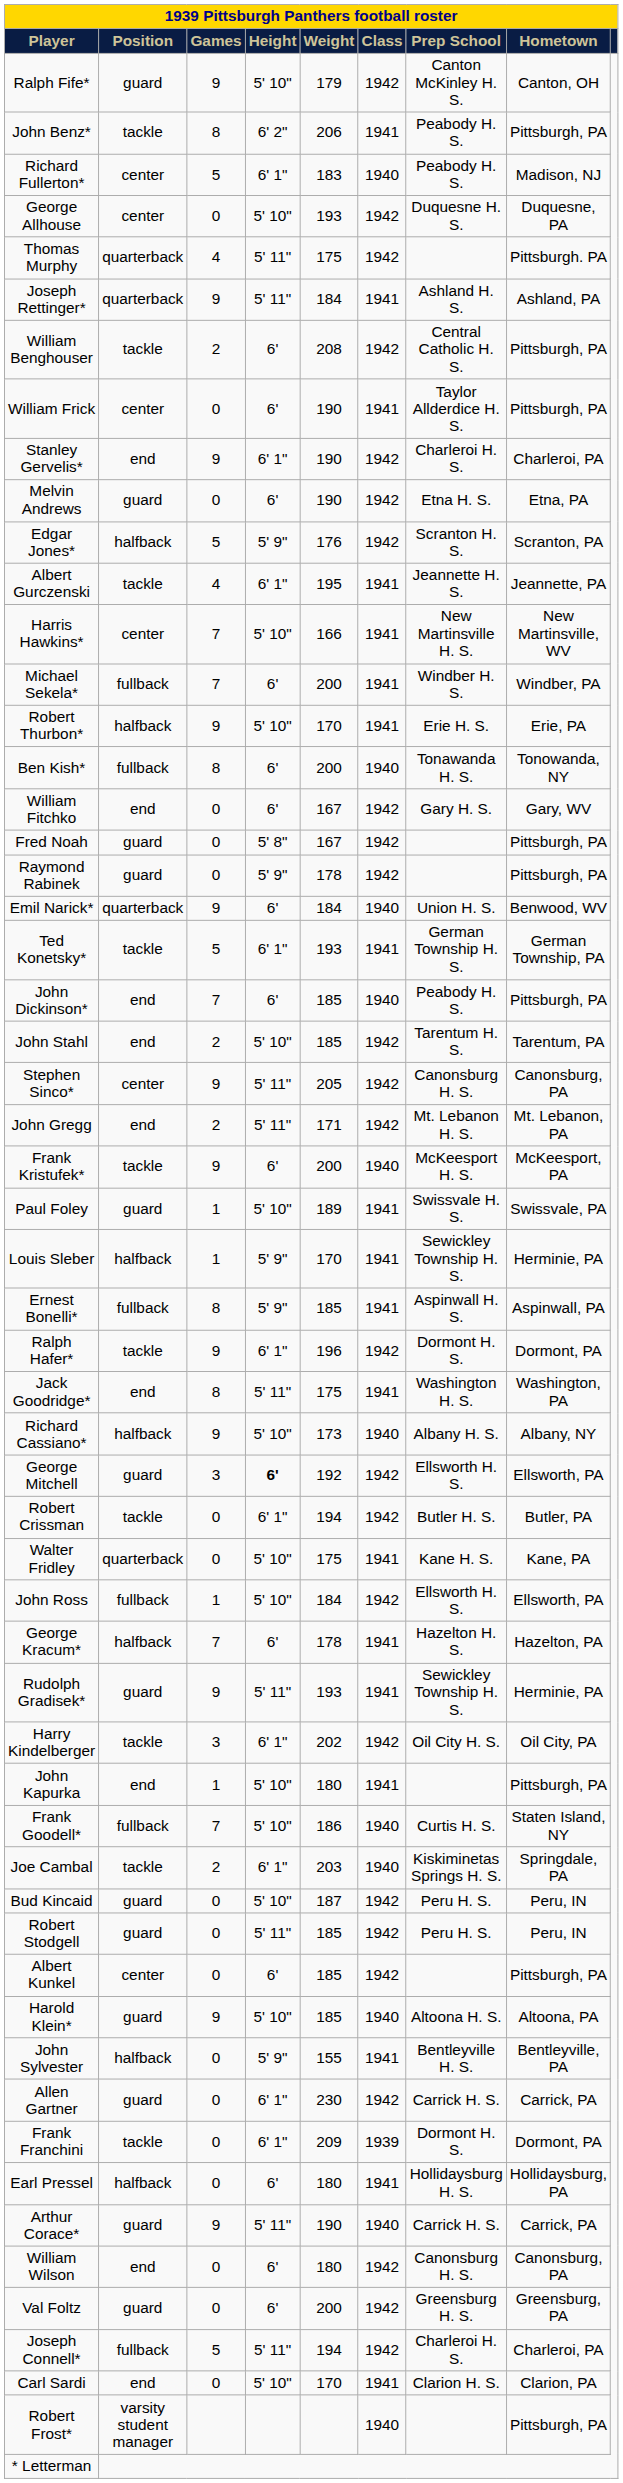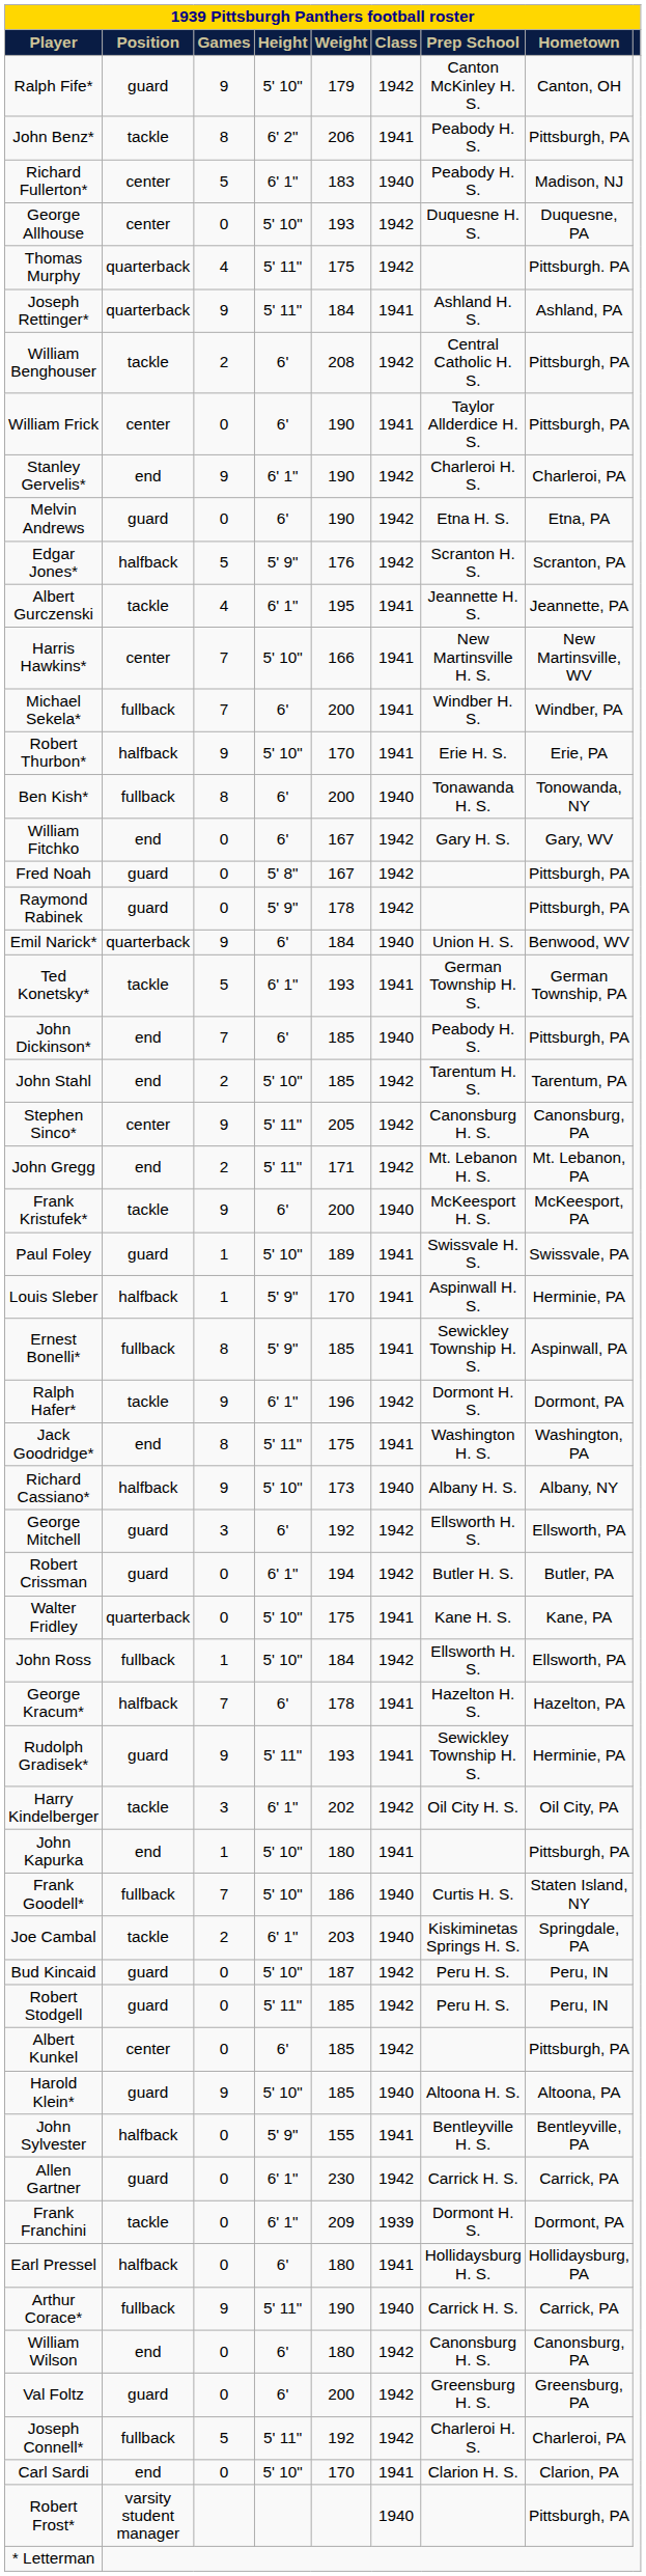 <table class="wikitable collapsible collapsed" style="margin: left; text-align:right; width:100%;">
 <tr>
 <th colspan="10" ; style="background:gold; color:darkblue; text-align: center;"><strong>1939 Pittsburgh Panthers football roster</strong></th>
 </tr>
 <tr align="center"  style="background:#091C44; color:#CEC499;">
 <td><strong>Player</strong></td>
 <td><strong>Position</strong></td>
 <td><strong>Games</strong></td>
 <td><strong>Height</strong></td>
 <td><strong>Weight</strong></td>
 <td><strong>Class</strong></td>
 <td><strong>Prep School</strong></td>
 <td><strong>Hometown</strong></td>
 <td></td>
 </tr>
 <tr align="center" bgcolor="">
 <td>Ralph Fife*</td>
 <td>guard</td>
 <td>9</td>
 <td>5' 10"</td>
 <td>179</td>
 <td>1942</td>
 <td>Canton McKinley H. S.</td>
 <td>Canton, OH</td>
 </tr>
 <tr align="center" bgcolor="">
 <td>John Benz*</td>
 <td>tackle</td>
 <td>8</td>
 <td>6' 2"</td>
 <td>206</td>
 <td>1941</td>
 <td>Peabody H. S.</td>
 <td>Pittsburgh, PA</td>
 </tr>
 <tr align="center" bgcolor="">
 <td>Richard Fullerton*</td>
 <td>center</td>
 <td>5</td>
 <td>6' 1"</td>
 <td>183</td>
 <td>1940</td>
 <td>Peabody H. S.</td>
 <td>Madison, NJ</td>
 </tr>
 <tr align="center" bgcolor="">
 <td>George Allhouse</td>
 <td>center</td>
 <td>0</td>
 <td>5' 10"</td>
 <td>193</td>
 <td>1942</td>
 <td>Duquesne H. S.</td>
 <td>Duquesne, PA</td>
 </tr>
 <tr align="center" bgcolor="">
 <td>Thomas Murphy</td>
 <td>quarterback</td>
 <td>4</td>
 <td>5' 11"</td>
 <td>175</td>
 <td>1942</td>
 <td></td>
 <td>Pittsburgh. PA</td>
 </tr>
 <tr align="center" bgcolor="">
 <td>Joseph Rettinger*</td>
 <td>quarterback</td>
 <td>9</td>
 <td>5' 11"</td>
 <td>184</td>
 <td>1941</td>
 <td>Ashland H. S.</td>
 <td>Ashland, PA</td>
 </tr>
 <tr align="center" bgcolor="">
 <td>William Benghouser</td>
 <td>tackle</td>
 <td>2</td>
 <td>6'</td>
 <td>208</td>
 <td>1942</td>
 <td>Central Catholic H. S.</td>
 <td>Pittsburgh, PA</td>
 </tr>
 <tr align="center" bgcolor="">
 <td>William Frick</td>
 <td>center</td>
 <td>0</td>
 <td>6'</td>
 <td>190</td>
 <td>1941</td>
 <td>Taylor Allderdice H. S.</td>
 <td>Pittsburgh, PA</td>
 </tr>
 <tr align="center" bgcolor="">
 <td>Stanley Gervelis*</td>
 <td>end</td>
 <td>9</td>
 <td>6' 1"</td>
 <td>190</td>
 <td>1942</td>
 <td>Charleroi H. S.</td>
 <td>Charleroi, PA</td>
 </tr>
 <tr align="center" bgcolor="">
 <td>Melvin Andrews</td>
 <td>guard</td>
 <td>0</td>
 <td>6'</td>
 <td>190</td>
 <td>1942</td>
 <td>Etna H. S.</td>
 <td>Etna, PA</td>
 </tr>
 <tr align="center" bgcolor="">
 <td>Edgar Jones*</td>
 <td>halfback</td>
 <td>5</td>
 <td>5' 9"</td>
 <td>176</td>
 <td>1942</td>
 <td>Scranton H. S.</td>
 <td>Scranton, PA</td>
 </tr>
 <tr align="center" bgcolor="">
 <td>Albert Gurczenski</td>
 <td>tackle</td>
 <td>4</td>
 <td>6' 1"</td>
 <td>195</td>
 <td>1941</td>
 <td>Jeannette H. S.</td>
 <td>Jeannette, PA</td>
 </tr>
 <tr align="center" bgcolor="">
 <td>Harris Hawkins*</td>
 <td>center</td>
 <td>7</td>
 <td>5' 10"</td>
 <td>166</td>
 <td>1941</td>
 <td>New Martinsville H. S.</td>
 <td>New Martinsville, WV</td>
 </tr>
 <tr align="center" bgcolor="">
 <td>Michael Sekela*</td>
 <td>fullback</td>
 <td>7</td>
 <td>6'</td>
 <td>200</td>
 <td>1941</td>
 <td>Windber H. S.</td>
 <td>Windber, PA</td>
 </tr>
 <tr align="center" bgcolor="">
 <td>Robert Thurbon*</td>
 <td>halfback</td>
 <td>9</td>
 <td>5' 10"</td>
 <td>170</td>
 <td>1941</td>
 <td>Erie H. S.</td>
 <td>Erie, PA</td>
 </tr>
 <tr align="center" bgcolor="">
 <td>Ben Kish*</td>
 <td>fullback</td>
 <td>8</td>
 <td>6'</td>
 <td>200</td>
 <td>1940</td>
 <td>Tonawanda H. S.</td>
 <td>Tonowanda, NY</td>
 </tr>
 <tr align="center" bgcolor="">
 <td>William Fitchko</td>
 <td>end</td>
 <td>0</td>
 <td>6'</td>
 <td>167</td>
 <td>1942</td>
 <td>Gary H. S.</td>
 <td>Gary, WV</td>
 </tr>
 <tr align="center" bgcolor="">
 <td>Fred Noah</td>
 <td>guard</td>
 <td>0</td>
 <td>5' 8"</td>
 <td>167</td>
 <td>1942</td>
 <td></td>
 <td>Pittsburgh, PA</td>
 </tr>
 <tr align="center" bgcolor="">
 <td>Raymond Rabinek</td>
 <td>guard</td>
 <td>0</td>
 <td>5' 9"</td>
 <td>178</td>
 <td>1942</td>
 <td></td>
 <td>Pittsburgh, PA</td>
 </tr>
 <tr align="center" bgcolor="">
 <td>Emil Narick*</td>
 <td>quarterback</td>
 <td>9</td>
 <td>6'</td>
 <td>184</td>
 <td>1940</td>
 <td>Union H. S.</td>
 <td>Benwood, WV</td>
 </tr>
 <tr align="center" bgcolor="">
 <td>Ted Konetsky*</td>
 <td>tackle</td>
 <td>5</td>
 <td>6' 1"</td>
 <td>193</td>
 <td>1941</td>
 <td>German Township H. S.</td>
 <td>German Township, PA</td>
 </tr>
 <tr align="center" bgcolor="">
 <td>John Dickinson*</td>
 <td>end</td>
 <td>7</td>
 <td>6'</td>
 <td>185</td>
 <td>1940</td>
 <td>Peabody H. S.</td>
 <td>Pittsburgh, PA</td>
 </tr>
 <tr align="center" bgcolor="">
 <td>John Stahl</td>
 <td>end</td>
 <td>2</td>
 <td>5' 10"</td>
 <td>185</td>
 <td>1942</td>
 <td>Tarentum H. S.</td>
 <td>Tarentum, PA</td>
 </tr>
 <tr align="center" bgcolor="">
 <td>Stephen Sinco*</td>
 <td>center</td>
 <td>9</td>
 <td>5' 11"</td>
 <td>205</td>
 <td>1942</td>
 <td>Canonsburg H. S.</td>
 <td>Canonsburg, PA</td>
 </tr>
 <tr align="center" bgcolor="">
 <td>John Gregg</td>
 <td>end</td>
 <td>2</td>
 <td>5' 11"</td>
 <td>171</td>
 <td>1942</td>
 <td>Mt. Lebanon H. S.</td>
 <td>Mt. Lebanon, PA</td>
 </tr>
 <tr align="center" bgcolor="">
 <td>Frank Kristufek*</td>
 <td>tackle</td>
 <td>9</td>
 <td>6'</td>
 <td>200</td>
 <td>1940</td>
 <td>McKeesport H. S.</td>
 <td>McKeesport, PA</td>
 </tr>
 <tr align="center" bgcolor="">
 <td>Paul Foley</td>
 <td>guard</td>
 <td>1</td>
 <td>5' 10"</td>
 <td>189</td>
 <td>1941</td>
 <td>Swissvale H. S.</td>
 <td>Swissvale, PA</td>
 </tr>
 <tr align="center" bgcolor="">
 <td>Louis Sleber</td>
 <td>halfback</td>
 <td>1</td>
 <td>5' 9"</td>
 <td>170</td>
 <td>1941</td>
-<td>Sewickley Township H. S.</td>
+<td>Aspinwall H. S.</td>
 <td>Herminie, PA</td>
 </tr>
 <tr align="center" bgcolor="">
 <td>Ernest Bonelli*</td>
 <td>fullback</td>
 <td>8</td>
 <td>5' 9"</td>
 <td>185</td>
 <td>1941</td>
-<td>Aspinwall H. S.</td>
+<td>Sewickley Township H. S.</td>
 <td>Aspinwall, PA</td>
 </tr>
 <tr align="center" bgcolor="">
 <td>Ralph Hafer*</td>
 <td>tackle</td>
 <td>9</td>
 <td>6' 1"</td>
 <td>196</td>
 <td>1942</td>
 <td>Dormont H. S.</td>
 <td>Dormont, PA</td>
 </tr>
 <tr align="center" bgcolor="">
 <td>Jack Goodridge*</td>
 <td>end</td>
 <td>8</td>
 <td>5' 11"</td>
 <td>175</td>
 <td>1941</td>
 <td>Washington H. S.</td>
 <td>Washington, PA</td>
 </tr>
 <tr align="center" bgcolor="">
 <td>Richard Cassiano*</td>
 <td>halfback</td>
 <td>9</td>
 <td>5' 10"</td>
 <td>173</td>
 <td>1940</td>
 <td>Albany H. S.</td>
 <td>Albany, NY</td>
 </tr>
 <tr align="center" bgcolor="">
 <td>George Mitchell</td>
 <td>guard</td>
 <td>3</td>
-<td><strong>6'</strong></td>
+<td>6'</td>
 <td>192</td>
 <td>1942</td>
 <td>Ellsworth H. S.</td>
 <td>Ellsworth, PA</td>
 </tr>
 <tr align="center" bgcolor="">
 <td>Robert Crissman</td>
-<td>tackle</td>
+<td>guard</td>
 <td>0</td>
 <td>6' 1"</td>
 <td>194</td>
 <td>1942</td>
 <td>Butler H. S.</td>
 <td>Butler,  PA</td>
 </tr>
 <tr align="center" bgcolor="">
 <td>Walter Fridley</td>
 <td>quarterback</td>
 <td>0</td>
 <td>5' 10"</td>
 <td>175</td>
 <td>1941</td>
 <td>Kane H. S.</td>
 <td>Kane, PA</td>
 </tr>
 <tr align="center" bgcolor="">
 <td>John Ross</td>
 <td>fullback</td>
 <td>1</td>
 <td>5' 10"</td>
 <td>184</td>
 <td>1942</td>
 <td>Ellsworth H. S.</td>
 <td>Ellsworth, PA</td>
 </tr>
 <tr align="center" bgcolor="">
 <td>George Kracum*</td>
 <td>halfback</td>
 <td>7</td>
 <td>6'</td>
 <td>178</td>
 <td>1941</td>
 <td>Hazelton H. S.</td>
 <td>Hazelton, PA</td>
 </tr>
 <tr align="center" bgcolor="">
 <td>Rudolph Gradisek*</td>
 <td>guard</td>
 <td>9</td>
 <td>5' 11"</td>
 <td>193</td>
 <td>1941</td>
 <td>Sewickley Township H. S.</td>
 <td>Herminie, PA</td>
 </tr>
 <tr align="center" bgcolor="">
 <td>Harry Kindelberger</td>
 <td>tackle</td>
 <td>3</td>
 <td>6' 1"</td>
 <td>202</td>
 <td>1942</td>
 <td>Oil City H. S.</td>
 <td>Oil City, PA</td>
 </tr>
 <tr align="center" bgcolor="">
 <td>John Kapurka</td>
 <td>end</td>
 <td>1</td>
 <td>5' 10"</td>
 <td>180</td>
 <td>1941</td>
 <td></td>
 <td>Pittsburgh, PA</td>
 </tr>
 <tr align="center" bgcolor="">
 <td>Frank Goodell*</td>
 <td>fullback</td>
 <td>7</td>
 <td>5' 10"</td>
 <td>186</td>
 <td>1940</td>
 <td>Curtis H. S.</td>
 <td>Staten Island, NY</td>
 </tr>
 <tr align="center" bgcolor="">
 <td>Joe Cambal</td>
 <td>tackle</td>
 <td>2</td>
 <td>6' 1"</td>
 <td>203</td>
 <td>1940</td>
 <td>Kiskiminetas Springs H. S.</td>
 <td>Springdale, PA</td>
 </tr>
 <tr align="center" bgcolor="">
 <td>Bud Kincaid</td>
 <td>guard</td>
 <td>0</td>
 <td>5' 10"</td>
 <td>187</td>
 <td>1942</td>
 <td>Peru H. S.</td>
 <td>Peru, IN</td>
 </tr>
 <tr align="center" bgcolor="">
 <td>Robert Stodgell</td>
 <td>guard</td>
 <td>0</td>
 <td>5' 11"</td>
 <td>185</td>
 <td>1942</td>
 <td>Peru H. S.</td>
 <td>Peru, IN</td>
 </tr>
 <tr align="center" bgcolor="">
 <td>Albert Kunkel</td>
 <td>center</td>
 <td>0</td>
 <td>6'</td>
 <td>185</td>
 <td>1942</td>
 <td></td>
 <td>Pittsburgh, PA</td>
 </tr>
 <tr align="center" bgcolor="">
 <td>Harold Klein*</td>
 <td>guard</td>
 <td>9</td>
 <td>5' 10"</td>
 <td>185</td>
 <td>1940</td>
 <td>Altoona H. S.</td>
 <td>Altoona, PA</td>
 </tr>
 <tr align="center" bgcolor="">
 <td>John Sylvester</td>
 <td>halfback</td>
 <td>0</td>
 <td>5' 9"</td>
 <td>155</td>
 <td>1941</td>
 <td>Bentleyville H. S.</td>
 <td>Bentleyville, PA</td>
 </tr>
 <tr align="center" bgcolor="">
 <td>Allen Gartner</td>
 <td>guard</td>
 <td>0</td>
 <td>6' 1"</td>
 <td>230</td>
 <td>1942</td>
 <td>Carrick H. S.</td>
 <td>Carrick, PA</td>
 </tr>
 <tr align="center" bgcolor="">
 <td>Frank Franchini</td>
 <td>tackle</td>
 <td>0</td>
 <td>6' 1"</td>
 <td>209</td>
 <td>1939</td>
 <td>Dormont H. S.</td>
 <td>Dormont, PA</td>
 </tr>
 <tr align="center" bgcolor="">
 <td>Earl Pressel</td>
 <td>halfback</td>
 <td>0</td>
 <td>6'</td>
 <td>180</td>
 <td>1941</td>
 <td>Hollidaysburg H. S.</td>
 <td>Hollidaysburg, PA</td>
 </tr>
 <tr align="center" bgcolor="">
 <td>Arthur Corace*</td>
-<td>guard</td>
+<td>fullback</td>
 <td>9</td>
 <td>5' 11"</td>
 <td>190</td>
 <td>1940</td>
 <td>Carrick H. S.</td>
 <td>Carrick, PA</td>
 </tr>
 <tr align="center" bgcolor="">
 <td>William Wilson</td>
 <td>end</td>
 <td>0</td>
 <td>6'</td>
 <td>180</td>
 <td>1942</td>
 <td>Canonsburg H. S.</td>
 <td>Canonsburg, PA</td>
 </tr>
 <tr align="center" bgcolor="">
 <td>Val Foltz</td>
 <td>guard</td>
 <td>0</td>
 <td>6'</td>
 <td>200</td>
 <td>1942</td>
 <td>Greensburg H. S.</td>
 <td>Greensburg, PA</td>
 </tr>
 <tr align="center" bgcolor="">
 <td>Joseph Connell*</td>
 <td>fullback</td>
 <td>5</td>
 <td>5' 11"</td>
-<td>194</td>
+<td>192</td>
 <td>1942</td>
 <td>Charleroi H. S.</td>
 <td>Charleroi, PA</td>
 </tr>
 <tr align="center" bgcolor="">
 <td>Carl Sardi</td>
 <td>end</td>
 <td>0</td>
 <td>5' 10"</td>
 <td>170</td>
 <td>1941</td>
 <td>Clarion H. S.</td>
 <td>Clarion, PA</td>
 </tr>
 <tr align="center" bgcolor="">
 <td>Robert Frost*</td>
 <td>varsity student manager</td>
 <td></td>
 <td></td>
 <td></td>
 <td>1940</td>
 <td></td>
 <td>Pittsburgh, PA</td>
 </tr>
 <tr align="center" bgcolor="">
 <td>* Letterman</td>
 </tr>
 </table>
